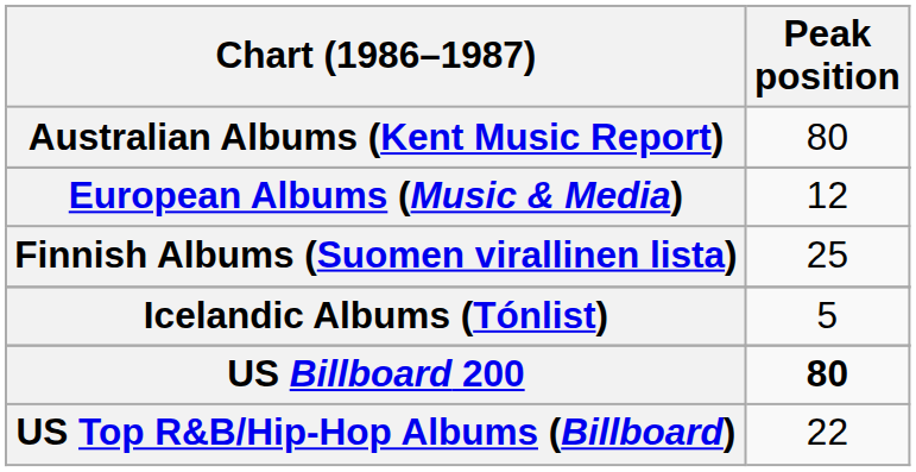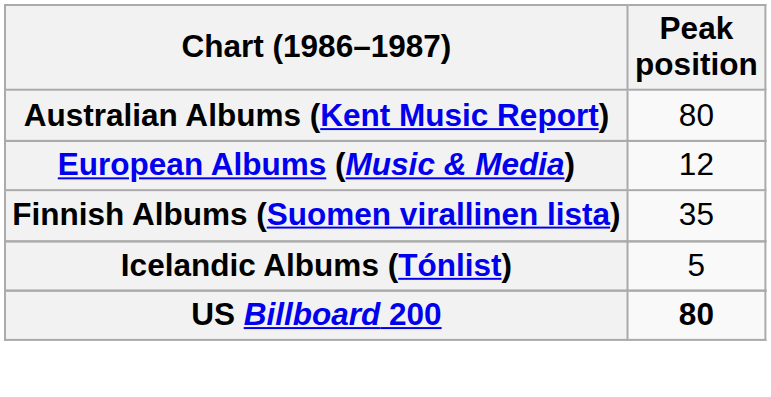 <table class="wikitable sortable plainrowheaders" style="text-align:center">
 <tr>
 <th scope="col">Chart (1986–1987)</th>
 <th scope="col">Peak<br>position</th>
 </tr>
 <tr>
 <th scope="row">Australian Albums (<a href='#'>Kent Music Report</a>)</th>
 <td>80</td>
 </tr>
 <tr>
 </tr>
 <tr>
 <th scope="row"><a href='#'>European Albums</a> (<em><a href='#'>Music & Media</a></em>)</th>
 <td>12</td>
 </tr>
 <tr>
 <th scope="row">Finnish Albums (<a href='#'>Suomen virallinen lista</a>)</th>
-<td>25</td>
+<td>35</td>
 </tr>
 <tr>
 </tr>
 <tr>
 <th scope="row">Icelandic Albums (<a href='#'>Tónlist</a>)</th>
 <td>5</td>
 </tr>
 <tr>
 </tr>
 <tr>
 </tr>
 <tr>
 </tr>
 <tr>
 </tr>
 <tr>
 <th scope="row">US <a href='#'><em>Billboard</em> 200</a></th>
 <td><strong>80</strong></td>
 </tr>
-<tr>
-<th scope="row">US <a href='#'>Top R&B/Hip-Hop Albums</a> (<em><a href='#'>Billboard</a></em>)</th>
-<td>22</td>
-</tr>
 </table>
